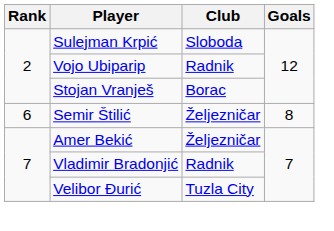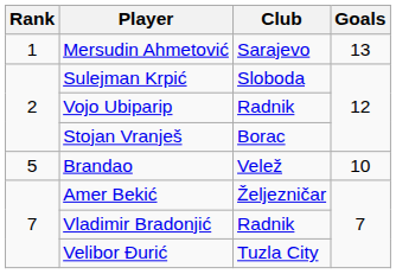 <table class="wikitable" style="text-align:center">
 <tr>
 <th>Rank</th>
 <th>Player</th>
 <th>Club</th>
 <th>Goals</th>
+</tr>
+<tr>
+<td>1</td>
+<td align=left> <a href='#'>Mersudin Ahmetović</a></td>
+<td align=left><a href='#'>Sarajevo</a></td>
+<td>13</td>
 </tr>
 <tr>
 <td rowspan=3>2</td>
 <td align=left> <a href='#'>Sulejman Krpić</a></td>
 <td align=left><a href='#'>Sloboda</a></td>
 <td rowspan=3>12</td>
 </tr>
 <tr>
 <td align=left> <a href='#'>Vojo Ubiparip</a></td>
 <td align=left><a href='#'>Radnik</a></td>
 </tr>
 <tr>
 <td align=left> <a href='#'>Stojan Vranješ</a></td>
 <td align=left><a href='#'>Borac</a></td>
 </tr>
 <tr>
-<td>6</td>
-<td align=left> <a href='#'>Semir Štilić</a></td>
-<td align=left><a href='#'>Željezničar</a></td>
-<td>8</td>
+<td>5</td>
+<td align=left> <a href='#'>Brandao</a></td>
+<td align=left><a href='#'>Velež</a></td>
+<td>10</td>
 </tr>
 <tr>
 <td rowspan=3>7</td>
 <td align=left> <a href='#'>Amer Bekić</a></td>
 <td align=left><a href='#'>Željezničar</a></td>
 <td rowspan=4>7</td>
 </tr>
 <tr>
 <td align=left> <a href='#'>Vladimir Bradonjić</a></td>
 <td align=left><a href='#'>Radnik</a></td>
 </tr>
 <tr>
 <td align=left> <a href='#'>Velibor Đurić</a></td>
 <td align=left><a href='#'>Tuzla City</a></td>
 </tr>
 </table>
